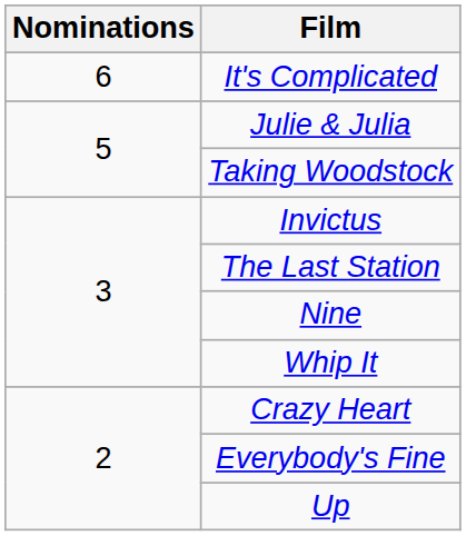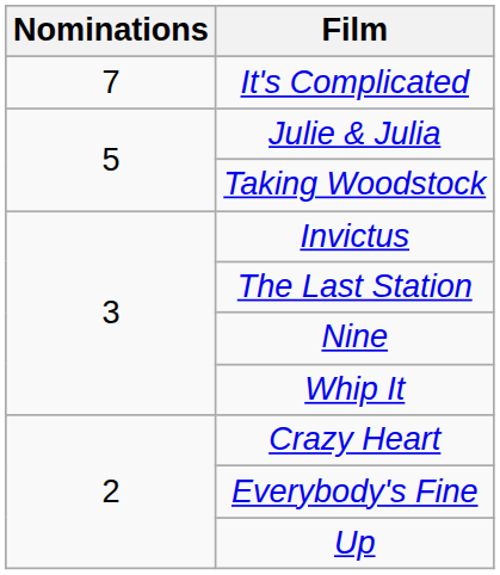 <table class="wikitable plainrowheaders" style="text-align:center;">
 <tr>
 <th scope="col" style="width:55px;">Nominations</th>
 <th scope="col" style="text-align:center;">Film</th>
 </tr>
 <tr>
-<td rowspan="1" scope="row" style="text-align:center">6</td>
+<td rowspan="1" scope="row" style="text-align:center">7</td>
 <td><em><a href='#'>It's Complicated</a></em></td>
 </tr>
 <tr>
 <td scope=row rowspan=2 style="text-align:center;">5</td>
 <td><em><a href='#'>Julie & Julia</a></em></td>
 </tr>
 <tr>
 <td><em><a href='#'>Taking Woodstock</a></em></td>
 </tr>
 <tr>
 <td scope=row rowspan=4 style="text-align:center;">3</td>
 <td><em><a href='#'>Invictus</a></em></td>
 </tr>
 <tr>
 <td><em><a href='#'>The Last Station</a></em></td>
 </tr>
 <tr>
 <td><em><a href='#'>Nine</a></em></td>
 </tr>
 <tr>
 <td><em><a href='#'>Whip It</a></em></td>
 </tr>
 <tr>
 <td scope=row rowspan=3 style="text-align:center;">2</td>
 <td><em><a href='#'>Crazy Heart</a></em></td>
 </tr>
 <tr>
 <td><em><a href='#'>Everybody's Fine</a></em></td>
 </tr>
 <tr>
 <td><em><a href='#'>Up</a></em></td>
 </tr>
 </table>
